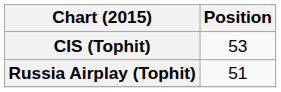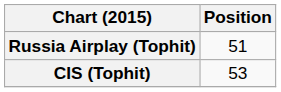 <table class="wikitable sortable plainrowheaders">
 <tr>
 <th>Chart (2015)</th>
 <th>Position</th>
 </tr>
 <tr>
+<th scope="row">Russia Airplay (Tophit)</th>
+<td style="text-align:center;">51</td>
+</tr>
+<tr>
 <th scope="row">CIS (Tophit)</th>
 <td style="text-align:center;">53</td>
 </tr>
 <tr>
-<th scope="row">Russia Airplay (Tophit)</th>
-<td style="text-align:center;">51</td>
-</tr>
-<tr>
 </tr>
 </table>
